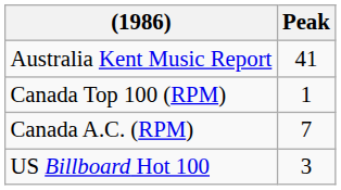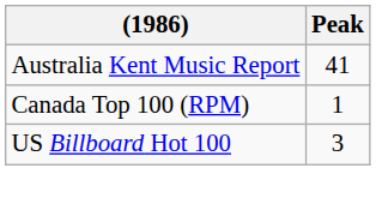 <table class="wikitable sortable">
 <tr>
 <th>(1986)</th>
 <th>Peak</th>
 </tr>
 <tr>
 <td>Australia <a href='#'>Kent Music Report</a></td>
 <td style="text-align:center;">41</td>
 </tr>
 <tr>
 <td>Canada Top 100 (<a href='#'>RPM</a>)</td>
 <td style="text-align:center;">1</td>
 </tr>
 <tr>
-<td>Canada A.C. (<a href='#'>RPM</a>)</td>
-<td style="text-align:center;">7</td>
-</tr>
-<tr>
 <td>US <a href='#'><em>Billboard</em> Hot 100</a></td>
 <td style="text-align:center;">3</td>
 </tr>
 </table>
